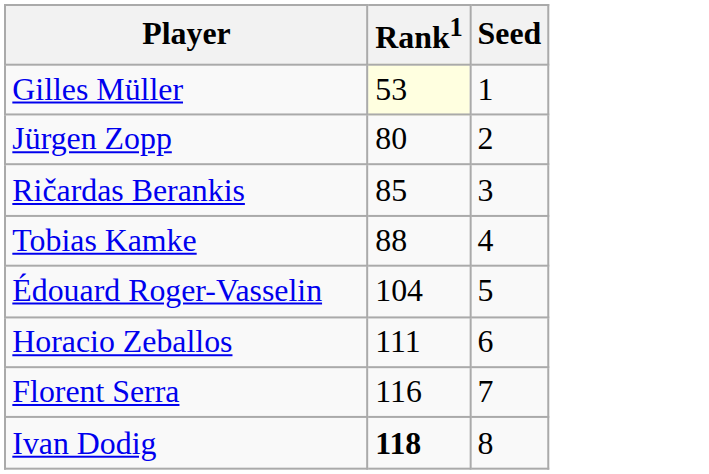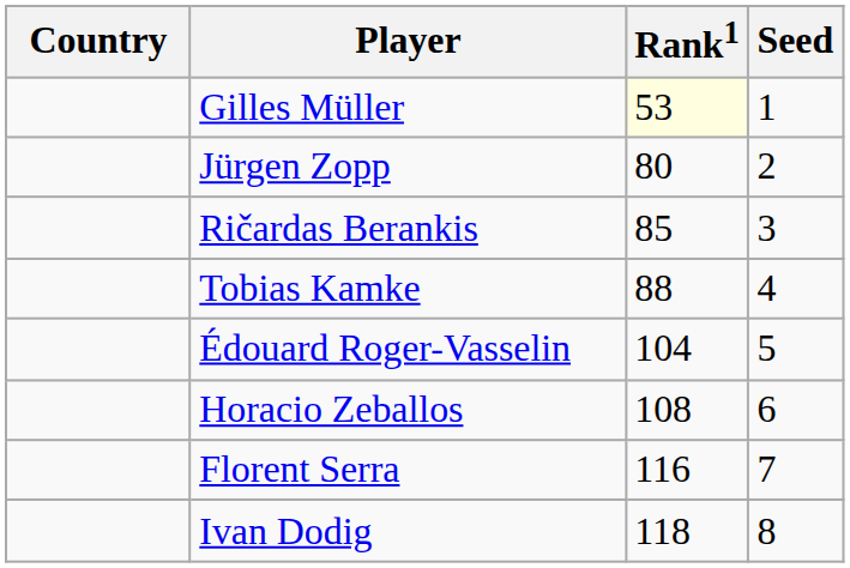 <table class="sortable wikitable">
 <tr>
+<th width="70">Country</th>
 <th width="175">Player</th>
 <th>Rank<sup>1</sup></th>
 <th>Seed</th>
 </tr>
 <tr>
+<td></td>
 <td><a href='#'>Gilles Müller</a></td>
 <td style="background: lightyellow;">53</td>
 <td>1</td>
 </tr>
 <tr>
+<td></td>
 <td><a href='#'>Jürgen Zopp</a></td>
 <td>80</td>
 <td>2</td>
 </tr>
 <tr>
+<td></td>
 <td><a href='#'>Ričardas Berankis</a></td>
 <td>85</td>
 <td>3</td>
 </tr>
 <tr>
+<td></td>
 <td><a href='#'>Tobias Kamke</a></td>
 <td>88</td>
 <td>4</td>
 </tr>
 <tr>
+<td></td>
 <td><a href='#'>Édouard Roger-Vasselin</a></td>
 <td>104</td>
 <td>5</td>
 </tr>
 <tr>
+<td></td>
 <td><a href='#'>Horacio Zeballos</a></td>
-<td>111</td>
+<td>108</td>
 <td>6</td>
 </tr>
 <tr>
+<td></td>
 <td><a href='#'>Florent Serra</a></td>
 <td>116</td>
 <td>7</td>
 </tr>
 <tr>
+<td></td>
 <td><a href='#'>Ivan Dodig</a></td>
-<td><strong>118</strong></td>
+<td>118</td>
 <td>8</td>
 </tr>
 </table>
